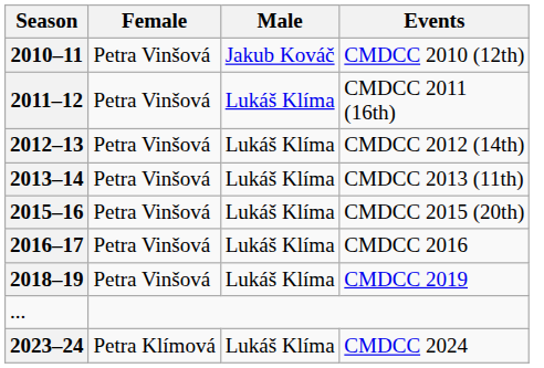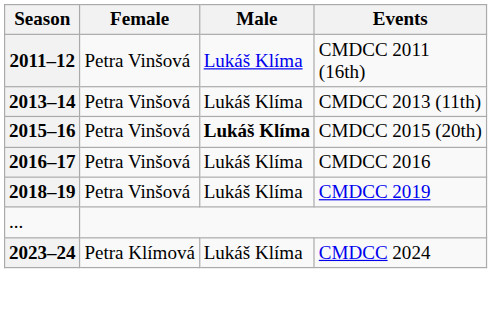 <table class="wikitable">
 <tr>
 <th scope="col">Season</th>
 <th scope="col">Female</th>
 <th scope="col">Male</th>
 <th scope="col">Events</th>
 </tr>
 <tr>
-<th scope="row">2010–11</th>
-<td>Petra Vinšová</td>
-<td><a href='#'>Jakub Kováč</a></td>
-<td><a href='#'>CMDCC</a> 2010 (12th)</td>
-</tr>
-<tr>
 <th scope="row">2011–12</th>
 <td>Petra Vinšová</td>
 <td><a href='#'>Lukáš Klíma</a></td>
 <td>CMDCC 2011 <br> (16th)</td>
-</tr>
-<tr>
-<th scope="row">2012–13</th>
-<td>Petra Vinšová</td>
-<td>Lukáš Klíma</td>
-<td>CMDCC 2012 (14th)</td>
 </tr>
 <tr>
 <th scope="row">2013–14</th>
 <td>Petra Vinšová</td>
 <td>Lukáš Klíma</td>
 <td>CMDCC 2013 (11th)</td>
 </tr>
 <tr>
 <th scope="row">2015–16</th>
 <td>Petra Vinšová</td>
-<td>Lukáš Klíma</td>
+<td><strong>Lukáš Klíma</strong></td>
 <td>CMDCC 2015 (20th)</td>
 </tr>
 <tr>
 <th scope="row">2016–17</th>
 <td>Petra Vinšová</td>
 <td>Lukáš Klíma</td>
 <td>CMDCC 2016 </td>
 </tr>
 <tr>
 <th scope="row">2018–19</th>
 <td>Petra Vinšová</td>
 <td>Lukáš Klíma</td>
 <td><a href='#'>CMDCC 2019</a> </td>
 </tr>
 <tr>
 <td>...</td>
 </tr>
 <tr>
 <th scope="row">2023–24</th>
 <td>Petra Klímová</td>
 <td>Lukáš Klíma</td>
 <td><a href='#'>CMDCC</a> 2024 </td>
 </tr>
 </table>
